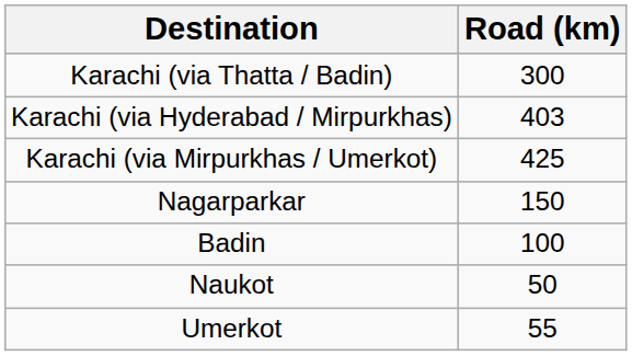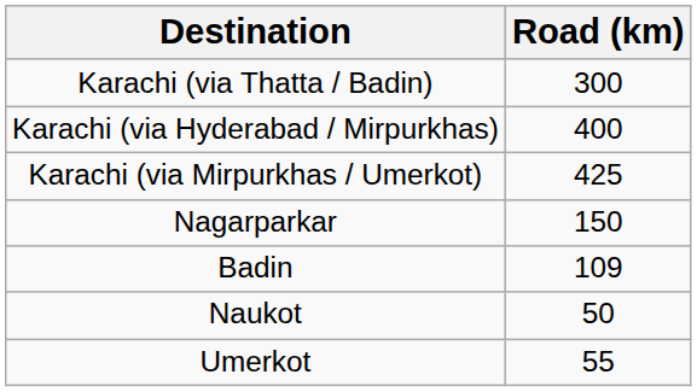 <table class="wikitable" style="margin-left: auto; margin-right: auto; text-align: center">
 <tr>
 <th><big>Destination</big></th>
 <th><big>Road (km)</big></th>
 </tr>
 <tr>
 <td>Karachi (via Thatta / Badin)</td>
 <td>300</td>
 </tr>
 <tr>
 <td>Karachi (via Hyderabad / Mirpurkhas)</td>
-<td>403</td>
+<td>400</td>
 </tr>
 <tr>
 <td>Karachi (via Mirpurkhas / Umerkot)</td>
 <td>425</td>
 </tr>
 <tr>
 <td>Nagarparkar</td>
 <td>150</td>
 </tr>
 <tr>
 <td>Badin</td>
-<td>100</td>
+<td>109</td>
 </tr>
 <tr>
 <td>Naukot</td>
 <td>50</td>
 </tr>
 <tr>
 <td>Umerkot</td>
 <td>55</td>
 </tr>
 </table>
